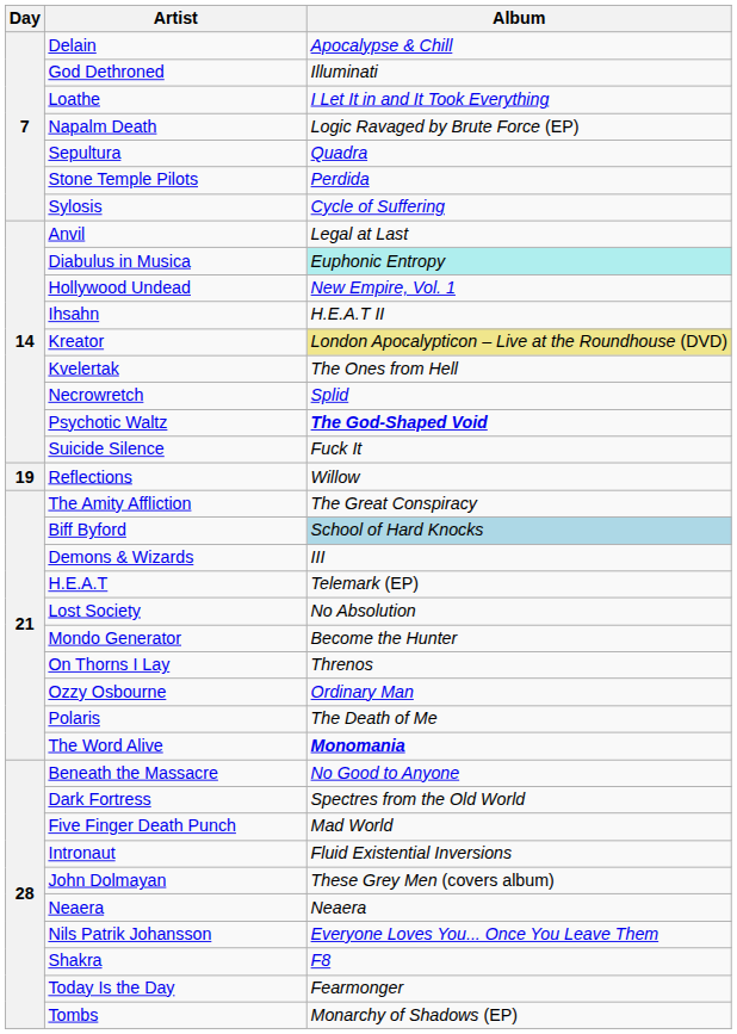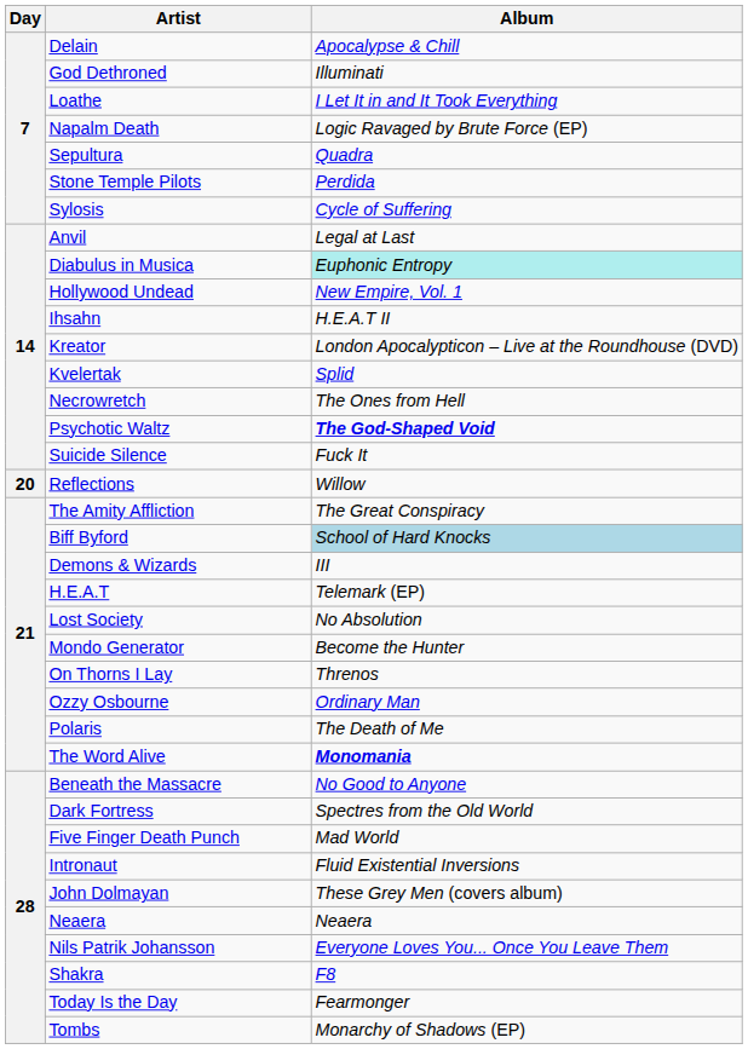 <table class="wikitable" id="table_February">
 <tr>
 <th scope="col">Day</th>
 <th scope="col" style="width:15em;">Artist</th>
 <th scope="col">Album</th>
 </tr>
 <tr>
 <th scope="row" rowspan="7">7</th>
 <td><a href='#'>Delain</a></td>
 <td><em><a href='#'>Apocalypse & Chill</a></em></td>
 </tr>
 <tr>
 <td><a href='#'>God Dethroned</a></td>
 <td><em>Illuminati</em></td>
 </tr>
 <tr>
 <td><a href='#'>Loathe</a></td>
 <td><em><a href='#'>I Let It in and It Took Everything</a></em></td>
 </tr>
 <tr>
 <td><a href='#'>Napalm Death</a></td>
 <td><em>Logic Ravaged by Brute Force</em> (EP)</td>
 </tr>
 <tr>
 <td><a href='#'>Sepultura</a></td>
 <td><em><a href='#'>Quadra</a></em></td>
 </tr>
 <tr>
 <td><a href='#'>Stone Temple Pilots</a></td>
 <td><em><a href='#'>Perdida</a></em></td>
 </tr>
 <tr>
 <td><a href='#'>Sylosis</a></td>
 <td><em><a href='#'>Cycle of Suffering</a></em></td>
 </tr>
 <tr>
 <th scope="row" rowspan="9">14</th>
 <td><a href='#'>Anvil</a></td>
 <td><em>Legal at Last</em></td>
 </tr>
 <tr>
 <td><a href='#'>Diabulus in Musica</a></td>
 <td style="background: paleturquoise;"><em>Euphonic Entropy</em></td>
 </tr>
 <tr>
 <td><a href='#'>Hollywood Undead</a></td>
 <td><em><a href='#'>New Empire, Vol. 1</a></em></td>
 </tr>
 <tr>
 <td><a href='#'>Ihsahn</a></td>
 <td><em>H.E.A.T II</em></td>
 </tr>
 <tr>
 <td><a href='#'>Kreator</a></td>
-<td style="background: khaki;"><em>London Apocalypticon – Live at the Roundhouse</em> (DVD)</td>
+<td><em>London Apocalypticon – Live at the Roundhouse</em> (DVD)</td>
 </tr>
 <tr>
 <td><a href='#'>Kvelertak</a></td>
-<td><em>The Ones from Hell</em></td>
+<td><em><a href='#'>Splid</a></em></td>
 </tr>
 <tr>
 <td><a href='#'>Necrowretch</a></td>
-<td><em><a href='#'>Splid</a></em></td>
+<td><em>The Ones from Hell</em></td>
 </tr>
 <tr>
 <td><a href='#'>Psychotic Waltz</a></td>
 <td><strong><em><a href='#'>The God-Shaped Void</a></em></strong></td>
 </tr>
 <tr>
 <td><a href='#'>Suicide Silence</a></td>
 <td><em>Fuck It</em></td>
 </tr>
 <tr>
-<th scope="row">19</th>
+<th scope="row">20</th>
 <td><a href='#'>Reflections</a></td>
 <td><em>Willow</em></td>
 </tr>
 <tr>
 <th scope="row" rowspan="10">21</th>
 <td><a href='#'>The Amity Affliction</a></td>
 <td><em>The Great Conspiracy</em></td>
 </tr>
 <tr>
 <td><a href='#'>Biff Byford</a></td>
 <td style="background: lightblue;"><em>School of Hard Knocks</em></td>
 </tr>
 <tr>
 <td><a href='#'>Demons & Wizards</a></td>
 <td><em>III</em></td>
 </tr>
 <tr>
 <td><a href='#'>H.E.A.T</a></td>
 <td><em>Telemark</em> (EP)</td>
 </tr>
 <tr>
 <td><a href='#'>Lost Society</a></td>
 <td><em>No Absolution</em></td>
 </tr>
 <tr>
 <td><a href='#'>Mondo Generator</a></td>
 <td><em>Become the Hunter</em></td>
 </tr>
 <tr>
 <td><a href='#'>On Thorns I Lay</a></td>
 <td><em>Threnos</em></td>
 </tr>
 <tr>
 <td><a href='#'>Ozzy Osbourne</a></td>
 <td><em><a href='#'>Ordinary Man</a></em></td>
 </tr>
 <tr>
 <td><a href='#'>Polaris</a></td>
 <td><em>The Death of Me</em></td>
 </tr>
 <tr>
 <td><a href='#'>The Word Alive</a></td>
 <td><strong><em><a href='#'>Monomania</a></em></strong></td>
 </tr>
 <tr>
 <th scope="row" rowspan="10">28</th>
 <td><a href='#'>Beneath the Massacre</a></td>
 <td><em><a href='#'>No Good to Anyone</a></em></td>
 </tr>
 <tr>
 <td><a href='#'>Dark Fortress</a></td>
 <td><em>Spectres from the Old World</em></td>
 </tr>
 <tr>
 <td><a href='#'>Five Finger Death Punch</a></td>
 <td><em>Mad World</em></td>
 </tr>
 <tr>
 <td><a href='#'>Intronaut</a></td>
 <td><em>Fluid Existential Inversions</em></td>
 </tr>
 <tr>
 <td><a href='#'>John Dolmayan</a></td>
 <td><em>These Grey Men</em> (covers album)</td>
 </tr>
 <tr>
 <td><a href='#'>Neaera</a></td>
 <td><em>Neaera</em></td>
 </tr>
 <tr>
 <td><a href='#'>Nils Patrik Johansson</a></td>
 <td><em><a href='#'>Everyone Loves You... Once You Leave Them</a></em></td>
 </tr>
 <tr>
 <td><a href='#'>Shakra</a></td>
 <td><em><a href='#'>F8</a></em></td>
 </tr>
 <tr>
 <td><a href='#'>Today Is the Day</a></td>
 <td><em>Fearmonger</em></td>
 </tr>
 <tr>
 <td><a href='#'>Tombs</a></td>
 <td><em>Monarchy of Shadows</em> (EP)</td>
 </tr>
 </table>
